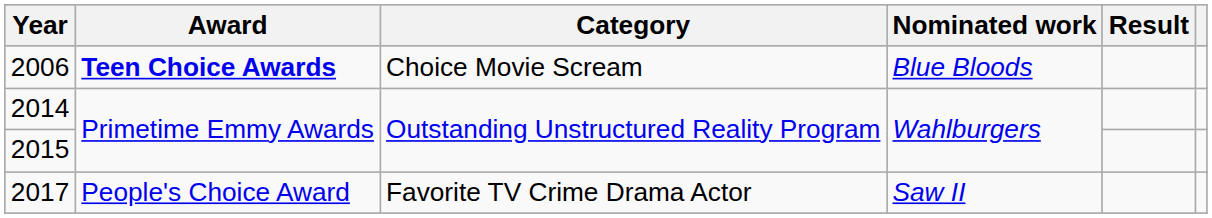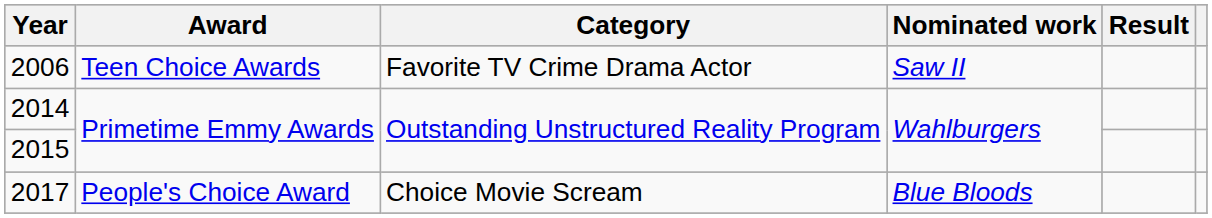 <table class="wikitable">
 <tr>
 <th>Year</th>
 <th>Award</th>
 <th>Category</th>
 <th>Nominated work</th>
 <th>Result</th>
 <th></th>
 </tr>
 <tr>
 <td>2006</td>
-<td><strong><a href='#'>Teen Choice Awards</a></strong></td>
-<td>Choice Movie Scream</td>
-<td><em><a href='#'>Blue Bloods</a></em></td>
+<td><a href='#'>Teen Choice Awards</a></td>
+<td>Favorite TV Crime Drama Actor</td>
+<td><em><a href='#'>Saw II</a></em></td>
 <td></td>
 <td></td>
 </tr>
 <tr>
 <td>2014</td>
 <td rowspan="2"><a href='#'>Primetime Emmy Awards</a></td>
 <td rowspan="2"><a href='#'>Outstanding Unstructured Reality Program</a></td>
 <td rowspan="2"><em><a href='#'>Wahlburgers</a></em></td>
 <td></td>
 <td></td>
 </tr>
 <tr>
 <td>2015</td>
 <td></td>
 <td></td>
 </tr>
 <tr>
 <td>2017</td>
 <td><a href='#'>People's Choice Award</a></td>
-<td>Favorite TV Crime Drama Actor</td>
-<td><em><a href='#'>Saw II</a></em></td>
+<td>Choice Movie Scream</td>
+<td><em><a href='#'>Blue Bloods</a></em></td>
 <td></td>
 <td></td>
 </tr>
 </table>
